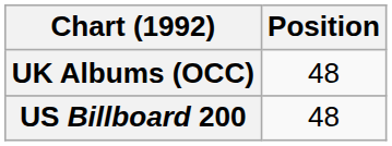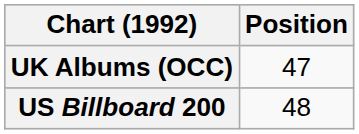 <table class="wikitable plainrowheaders" style="text-align:center">
 <tr>
 <th scope="col">Chart (1992)</th>
 <th scope="col">Position</th>
 </tr>
 <tr>
 <th scope="row">UK Albums (OCC)</th>
-<td>48</td>
+<td>47</td>
 </tr>
 <tr>
 <th scope="row">US <em>Billboard</em> 200</th>
 <td>48</td>
 </tr>
 </table>
